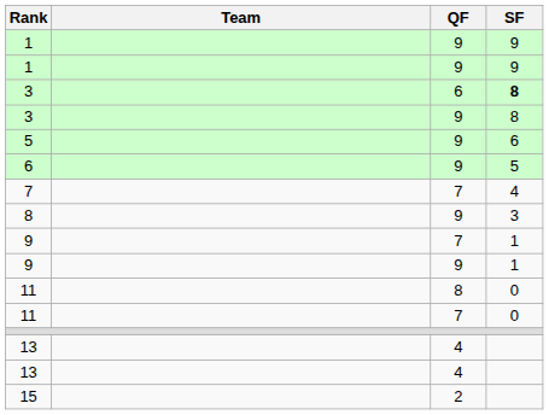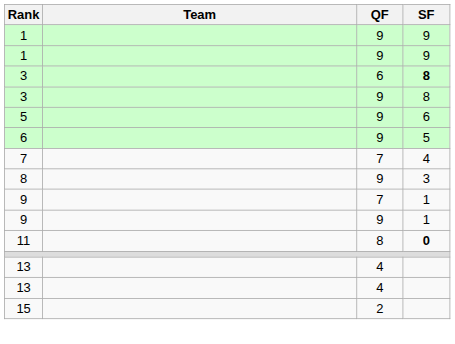 <table class=wikitable style="text-align:center">
 <tr>
 <th width=40>Rank</th>
 <th width=380>Team</th>
 <th width=50>QF</th>
 <th width=50>SF</th>
 </tr>
 <tr bgcolor="ccffcc">
 <td>1</td>
 <td align=left></td>
 <td>9</td>
 <td>9</td>
 </tr>
 <tr bgcolor="ccffcc">
 <td>1</td>
 <td align=left></td>
 <td>9</td>
 <td>9</td>
 </tr>
 <tr bgcolor="ccffcc">
 <td>3</td>
 <td align=left></td>
 <td>6</td>
 <td><strong>8</strong></td>
 </tr>
 <tr bgcolor="ccffcc">
 <td>3</td>
 <td align=left></td>
 <td>9</td>
 <td>8</td>
 </tr>
 <tr bgcolor="ccffcc">
 <td>5</td>
 <td align=left></td>
 <td>9</td>
 <td>6</td>
 </tr>
 <tr bgcolor="ccffcc">
 <td>6</td>
 <td align=left></td>
 <td>9</td>
 <td>5</td>
 </tr>
 <tr>
 <td>7</td>
 <td align=left></td>
 <td>7</td>
 <td>4</td>
 </tr>
 <tr>
 <td>8</td>
 <td align=left></td>
 <td>9</td>
 <td>3</td>
 </tr>
 <tr>
 <td>9</td>
 <td align=left></td>
 <td>7</td>
 <td>1</td>
 </tr>
 <tr>
 <td>9</td>
 <td align=left></td>
 <td>9</td>
 <td>1</td>
 </tr>
 <tr>
 <td>11</td>
 <td align=left></td>
 <td>8</td>
-<td>0</td>
-</tr>
-<tr>
-<td>11</td>
-<td align=left></td>
-<td>7</td>
-<td>0</td>
+<td><strong>0</strong></td>
 </tr>
 <tr bgcolor=#DDDDDD>
 <td colspan=4></td>
 </tr>
 <tr>
 <td>13</td>
 <td align=left></td>
 <td>4</td>
 <td></td>
 </tr>
 <tr>
 <td>13</td>
 <td align=left></td>
 <td>4</td>
 <td></td>
 </tr>
 <tr>
 <td>15</td>
 <td align=left></td>
 <td>2</td>
 <td></td>
 </tr>
 </table>
